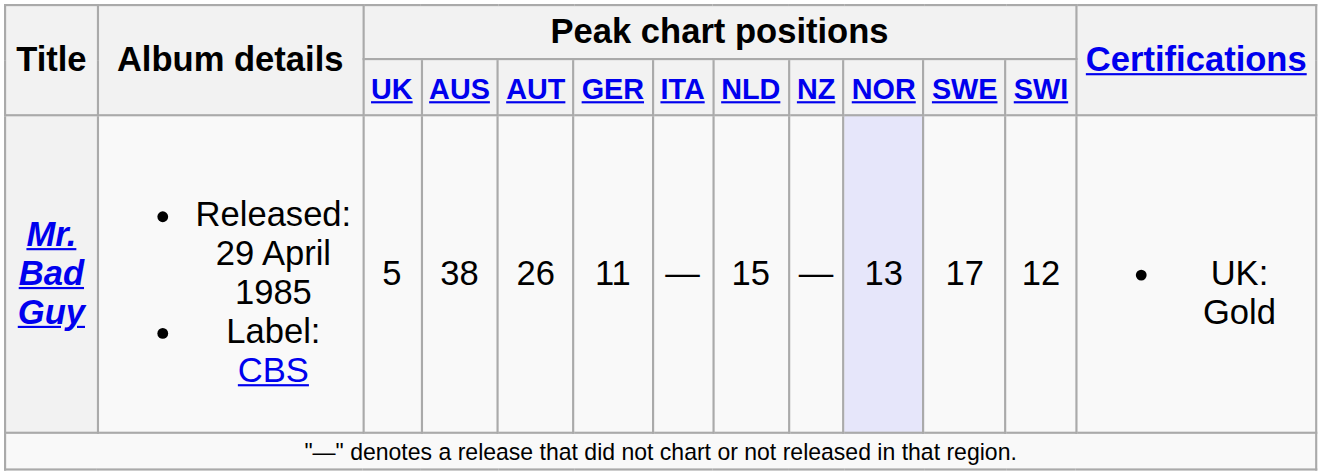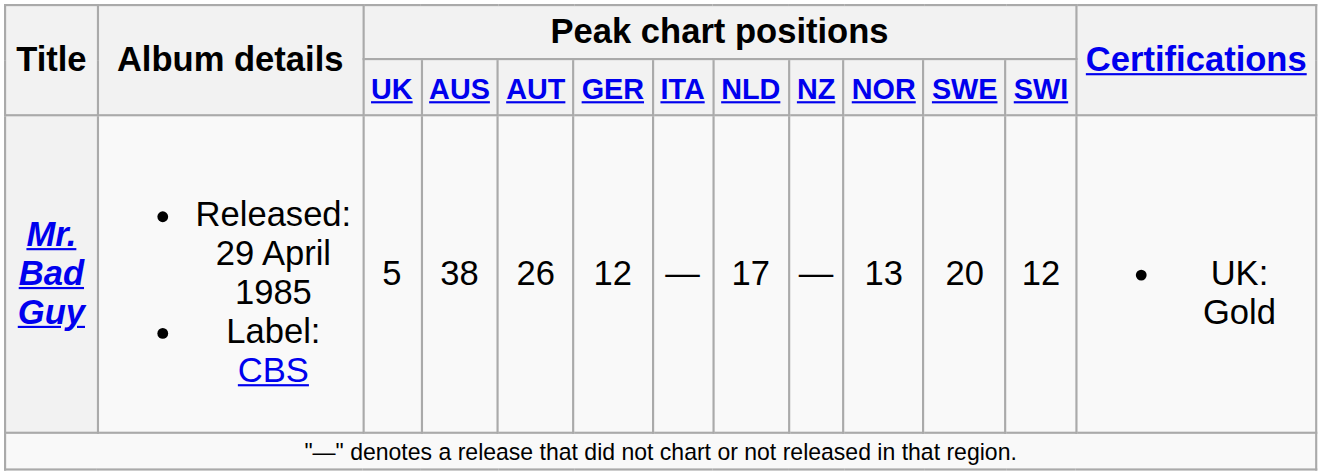 <table class="wikitable plainrowheaders" style="text-align:center;" border="1">
 <tr>
 <th scope="col" rowspan="2" style="width:10em;">Title</th>
 <th scope="col" rowspan="2" style="width:16em;">Album details</th>
 <th scope="col" colspan="10">Peak chart positions</th>
 <th scope="col" rowspan="2" style="width:10em;"><a href='#'>Certifications</a></th>
 </tr>
 <tr>
 <th width="35"><small><a href='#'>UK</a></small><br></th>
 <th width="35"><small><a href='#'>AUS</a></small><br></th>
 <th width="35"><small><a href='#'>AUT</a></small><br></th>
 <th width="35"><small><a href='#'>GER</a></small><br></th>
 <th width="35"><small><a href='#'>ITA</a><br></small></th>
 <th width="35"><small><a href='#'>NLD</a></small><br></th>
 <th width="35"><small><a href='#'>NZ</a></small><br></th>
 <th width="35"><small><a href='#'>NOR</a></small><br></th>
 <th width="35"><small><a href='#'>SWE</a></small><br></th>
 <th width="35"><small><a href='#'>SWI</a></small><br></th>
 </tr>
 <tr>
 <th scope="row"><em><a href='#'>Mr. Bad Guy</a></em></th>
 <td><br><ul><li>Released: 29 April 1985</li><li>Label: <a href='#'>CBS</a></li></ul></td>
 <td align="center">5</td>
 <td align="center">38</td>
 <td align="center">26</td>
-<td align="center">11</td>
+<td align="center">12</td>
 <td align="center">—</td>
-<td align="center">15</td>
+<td align="center">17</td>
 <td align="center">—</td>
-<td align="center" style="background: lavender;">13</td>
-<td align="center">17</td>
+<td align="center">13</td>
+<td align="center">20</td>
 <td align="center">12</td>
 <td><br><ul><li>UK: Gold</li></ul></td>
 </tr>
 <tr>
 <td align="center" colspan="14" style="font-size: 8pt">"—" denotes a release that did not chart or not released in that region.</td>
 </tr>
 </table>
